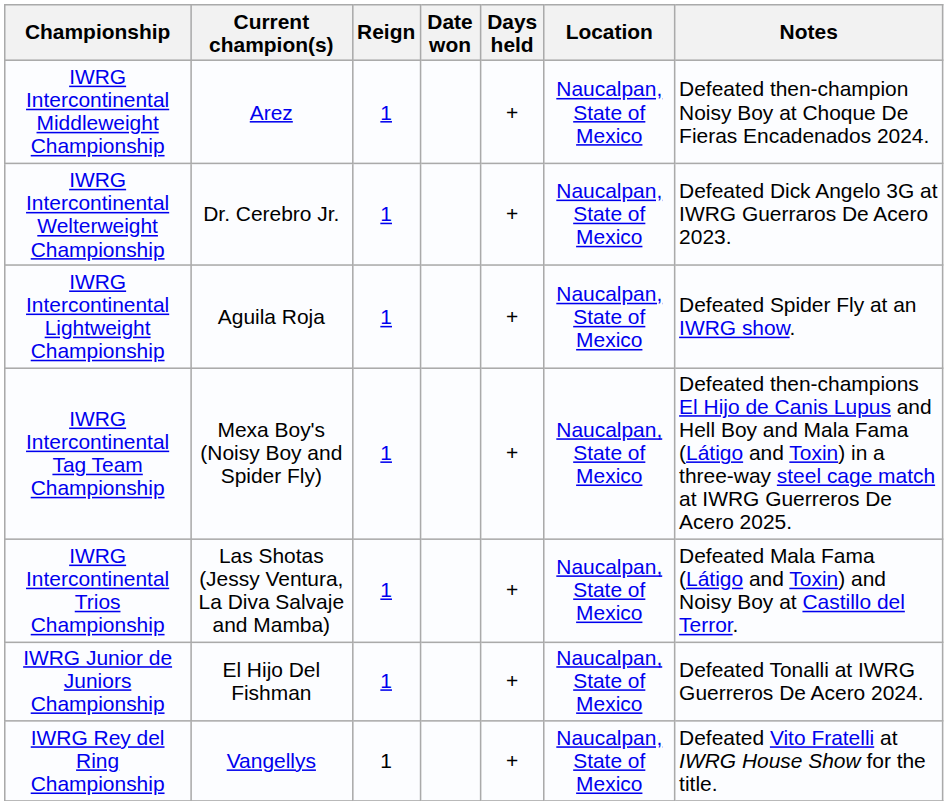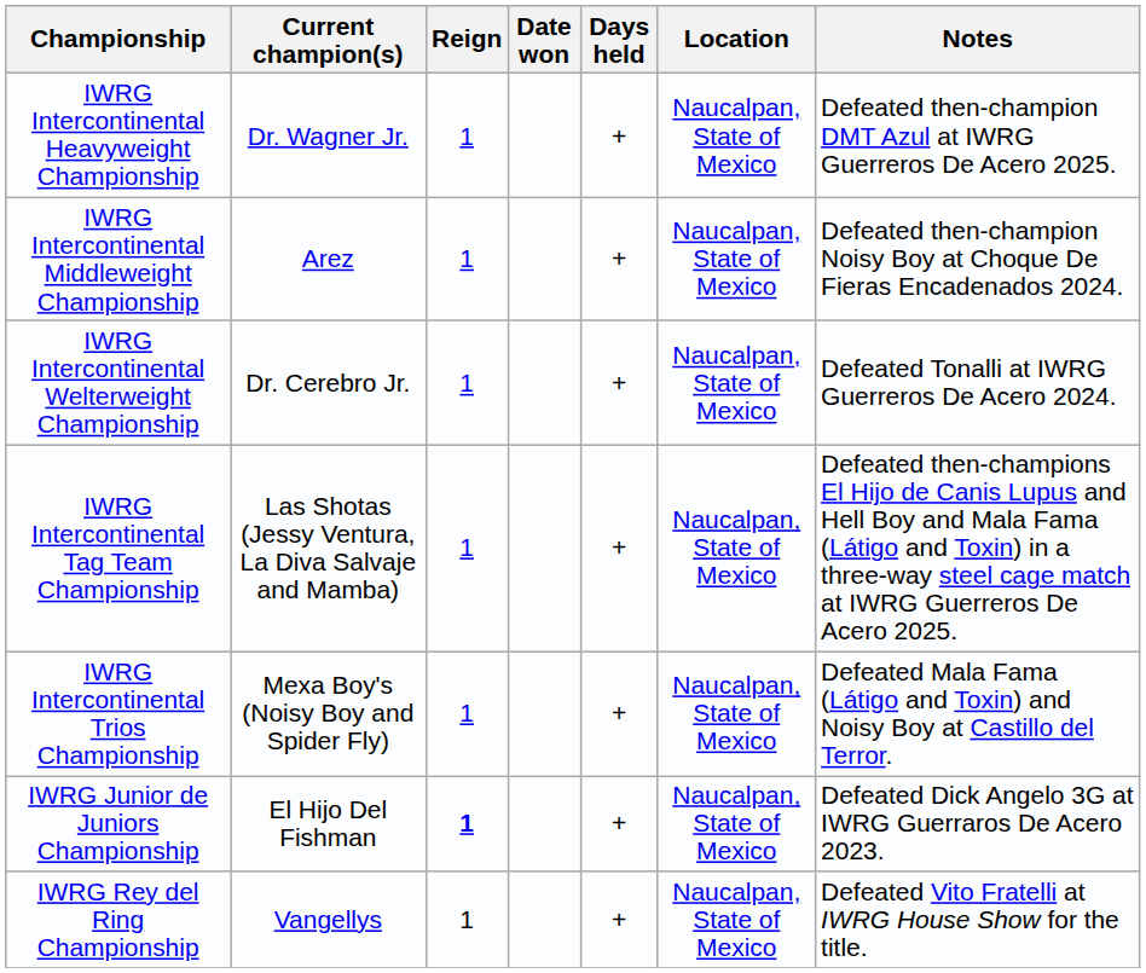 <table class="wikitable" style="text-align:center; background:#fcfdff; font-size:85%;">
 <tr>
 <th>Championship</th>
 <th>Current champion(s)</th>
 <th>Reign</th>
 <th>Date won</th>
 <th>Days held</th>
 <th>Location</th>
 <th>Notes</th>
+</tr>
+<tr>
+<td><a href='#'>IWRG Intercontinental Heavyweight Championship</a></td>
+<td><a href='#'>Dr. Wagner Jr.</a></td>
+<td><a href='#'>1</a></td>
+<td></td>
+<td>+</td>
+<td><a href='#'>Naucalpan, State of Mexico</a></td>
+<td align=left>Defeated then-champion <a href='#'>DMT Azul</a> at IWRG Guerreros De Acero 2025.</td>
 </tr>
 <tr>
 <td><a href='#'>IWRG Intercontinental Middleweight Championship</a></td>
 <td><a href='#'>Arez</a></td>
 <td><a href='#'>1</a></td>
 <td></td>
 <td>+</td>
 <td><a href='#'>Naucalpan, State of Mexico</a></td>
 <td align=left>Defeated then-champion Noisy Boy at Choque De Fieras Encadenados 2024.</td>
 </tr>
 <tr>
 <td><a href='#'>IWRG Intercontinental Welterweight Championship</a></td>
 <td>Dr. Cerebro Jr.</td>
 <td><a href='#'>1</a></td>
 <td></td>
 <td>+</td>
 <td><a href='#'>Naucalpan, State of Mexico</a></td>
-<td align=left>Defeated Dick Angelo 3G at IWRG Guerraros De Acero 2023.</td>
-</tr>
-<tr>
-<td><a href='#'>IWRG Intercontinental Lightweight Championship</a></td>
-<td>Aguila Roja</td>
-<td><a href='#'>1</a></td>
-<td></td>
-<td>+</td>
-<td><a href='#'>Naucalpan, State of Mexico</a></td>
-<td align=left>Defeated Spider Fly at an <a href='#'>IWRG show</a>.</td>
+<td align=left>Defeated Tonalli at IWRG Guerreros De Acero 2024.</td>
 </tr>
 <tr>
 <td><a href='#'>IWRG Intercontinental Tag Team Championship</a></td>
-<td>Mexa Boy's<br>(Noisy Boy and Spider Fly)</td>
+<td>Las Shotas<br>(Jessy Ventura, La Diva Salvaje and Mamba)</td>
 <td><a href='#'>1<br></a></td>
 <td></td>
 <td>+</td>
 <td><a href='#'>Naucalpan, State of Mexico</a></td>
 <td align=left>Defeated then-champions <a href='#'>El Hijo de Canis Lupus</a> and Hell Boy and Mala Fama (<a href='#'>Látigo</a> and <a href='#'>Toxin</a>) in a three-way <a href='#'>steel cage match</a> at IWRG Guerreros De Acero 2025.</td>
 </tr>
 <tr>
 <td><a href='#'>IWRG Intercontinental Trios Championship</a></td>
-<td>Las Shotas<br>(Jessy Ventura, La Diva Salvaje and Mamba)</td>
+<td>Mexa Boy's<br>(Noisy Boy and Spider Fly)</td>
 <td><a href='#'>1<br></a></td>
 <td></td>
 <td>+</td>
 <td><a href='#'>Naucalpan, State of Mexico</a></td>
 <td align=left>Defeated Mala Fama (<a href='#'>Látigo</a> and <a href='#'>Toxin</a>) and Noisy Boy at <a href='#'>Castillo del Terror</a>.</td>
 </tr>
 <tr>
 <td><a href='#'>IWRG Junior de Juniors Championship</a></td>
 <td>El Hijo Del Fishman</td>
-<td><a href='#'>1</a></td>
+<td><strong><a href='#'>1</a></strong></td>
 <td></td>
 <td>+</td>
 <td><a href='#'>Naucalpan, State of Mexico</a></td>
-<td align=left>Defeated Tonalli at IWRG Guerreros De Acero 2024.</td>
+<td align=left>Defeated Dick Angelo 3G at IWRG Guerraros De Acero 2023.</td>
 </tr>
 <tr>
 <td><a href='#'>IWRG Rey del Ring Championship</a></td>
 <td><a href='#'>Vangellys</a></td>
 <td>1</td>
 <td></td>
 <td>+</td>
 <td><a href='#'>Naucalpan, State of Mexico</a></td>
 <td align=left>Defeated <a href='#'>Vito Fratelli</a> at <em>IWRG House Show</em> for the title.</td>
 </tr>
 </table>
